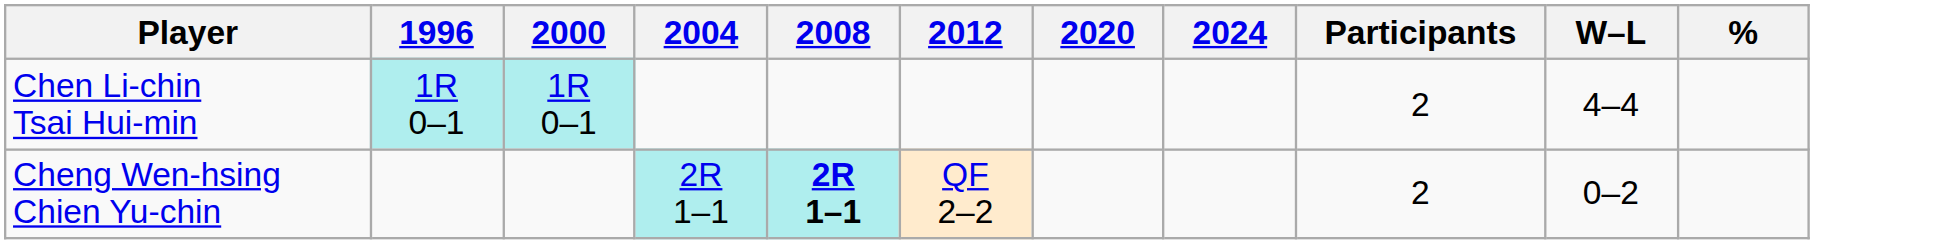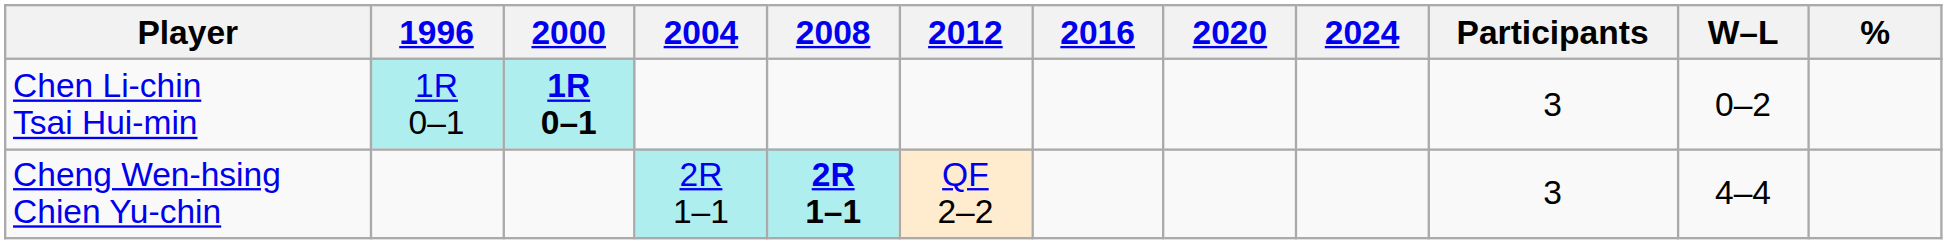 <table class="wikitable" style="font-size:90%; text-align:center">
 <tr>
 <th width="150">Player</th>
 <th width="50"><a href='#'>1996</a><br></th>
 <th width="50"><a href='#'>2000</a><br></th>
 <th width="50"><a href='#'>2004</a><br></th>
 <th width="50"><a href='#'>2008</a><br></th>
 <th width="50"><a href='#'>2012</a><br></th>
+<th width="50"><a href='#'>2016</a><br></th>
 <th width="50"><a href='#'>2020</a><br></th>
 <th width="50"><a href='#'>2024</a><br></th>
 <th width="100">Participants</th>
 <th width="50">W–L</th>
 <th width="50">%</th>
 </tr>
 <tr>
 <td align="left"><a href='#'>Chen Li-chin</a><br><a href='#'>Tsai Hui-min</a></td>
 <td bgcolor="#AFEEEE"><a href='#'>1R</a><br>0–1</td>
-<td bgcolor="#AFEEEE"><a href='#'>1R</a><br>0–1</td>
+<td bgcolor="#AFEEEE"><strong><a href='#'>1R</a><br>0–1</strong></td>
 <td></td>
 <td></td>
 <td></td>
 <td></td>
 <td></td>
-<td>2</td>
-<td>4–4</td>
+<td></td>
+<td>3</td>
+<td>0–2</td>
 <td align="right"></td>
 </tr>
 <tr>
 <td align="left"><a href='#'>Cheng Wen-hsing</a><br><a href='#'>Chien Yu-chin</a></td>
 <td></td>
 <td></td>
 <td bgcolor="#AFEEEE"><a href='#'>2R</a><br>1–1</td>
 <td bgcolor="#AFEEEE"><strong><a href='#'>2R</a><br>1–1</strong></td>
 <td bgcolor="#FFEBCD"><a href='#'>QF</a><br>2–2</td>
 <td></td>
 <td></td>
-<td>2</td>
-<td>0–2</td>
+<td></td>
+<td>3</td>
+<td>4–4</td>
 <td align="right"></td>
 </tr>
 </table>
